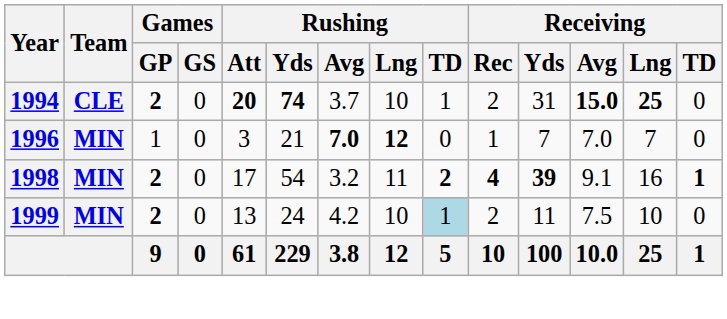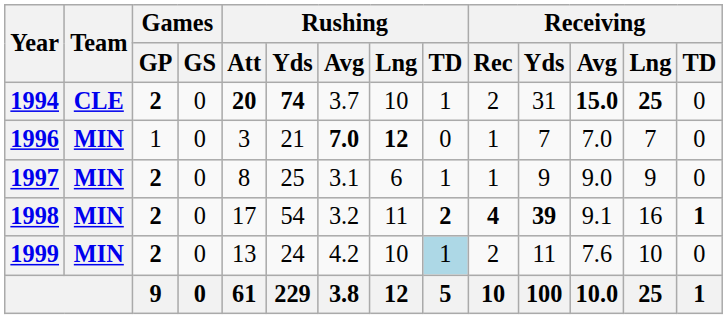 <table class="wikitable" style="text-align:center;">
 <tr>
 <th rowspan="2">Year</th>
 <th rowspan="2">Team</th>
 <th colspan="2">Games</th>
 <th colspan="5">Rushing</th>
 <th colspan="5">Receiving</th>
 </tr>
 <tr>
 <th>GP</th>
 <th>GS</th>
 <th>Att</th>
 <th>Yds</th>
 <th>Avg</th>
 <th>Lng</th>
 <th>TD</th>
 <th>Rec</th>
 <th>Yds</th>
 <th>Avg</th>
 <th>Lng</th>
 <th>TD</th>
 </tr>
 <tr>
 <th><a href='#'>1994</a></th>
 <th><a href='#'>CLE</a></th>
 <td><strong>2</strong></td>
 <td>0</td>
 <td><strong>20</strong></td>
 <td><strong>74</strong></td>
 <td>3.7</td>
 <td>10</td>
 <td>1</td>
 <td>2</td>
 <td>31</td>
 <td><strong>15.0</strong></td>
 <td><strong>25</strong></td>
 <td>0</td>
 </tr>
 <tr>
 <th><a href='#'>1996</a></th>
 <th><a href='#'>MIN</a></th>
 <td>1</td>
 <td>0</td>
 <td>3</td>
 <td>21</td>
 <td><strong>7.0</strong></td>
 <td><strong>12</strong></td>
 <td>0</td>
 <td>1</td>
 <td>7</td>
 <td>7.0</td>
 <td>7</td>
 <td>0</td>
 </tr>
 <tr>
+<th><a href='#'>1997</a></th>
+<th><a href='#'>MIN</a></th>
+<td><strong>2</strong></td>
+<td>0</td>
+<td>8</td>
+<td>25</td>
+<td>3.1</td>
+<td>6</td>
+<td>1</td>
+<td>1</td>
+<td>9</td>
+<td>9.0</td>
+<td>9</td>
+<td>0</td>
+</tr>
+<tr>
 <th><a href='#'>1998</a></th>
 <th><a href='#'>MIN</a></th>
 <td><strong>2</strong></td>
 <td>0</td>
 <td>17</td>
 <td>54</td>
 <td>3.2</td>
 <td>11</td>
 <td><strong>2</strong></td>
 <td><strong>4</strong></td>
 <td><strong>39</strong></td>
 <td>9.1</td>
 <td>16</td>
 <td><strong>1</strong></td>
 </tr>
 <tr>
 <th><a href='#'>1999</a></th>
 <th><a href='#'>MIN</a></th>
 <td><strong>2</strong></td>
 <td>0</td>
 <td>13</td>
 <td>24</td>
 <td>4.2</td>
 <td>10</td>
 <td style="background: lightblue;">1</td>
 <td>2</td>
 <td>11</td>
-<td>7.5</td>
+<td>7.6</td>
 <td>10</td>
 <td>0</td>
 </tr>
 <tr>
 <th colspan="2"></th>
 <th>9</th>
 <th>0</th>
 <th>61</th>
 <th>229</th>
 <th>3.8</th>
 <th>12</th>
 <th>5</th>
 <th>10</th>
 <th>100</th>
 <th>10.0</th>
 <th>25</th>
 <th>1</th>
 </tr>
 </table>
